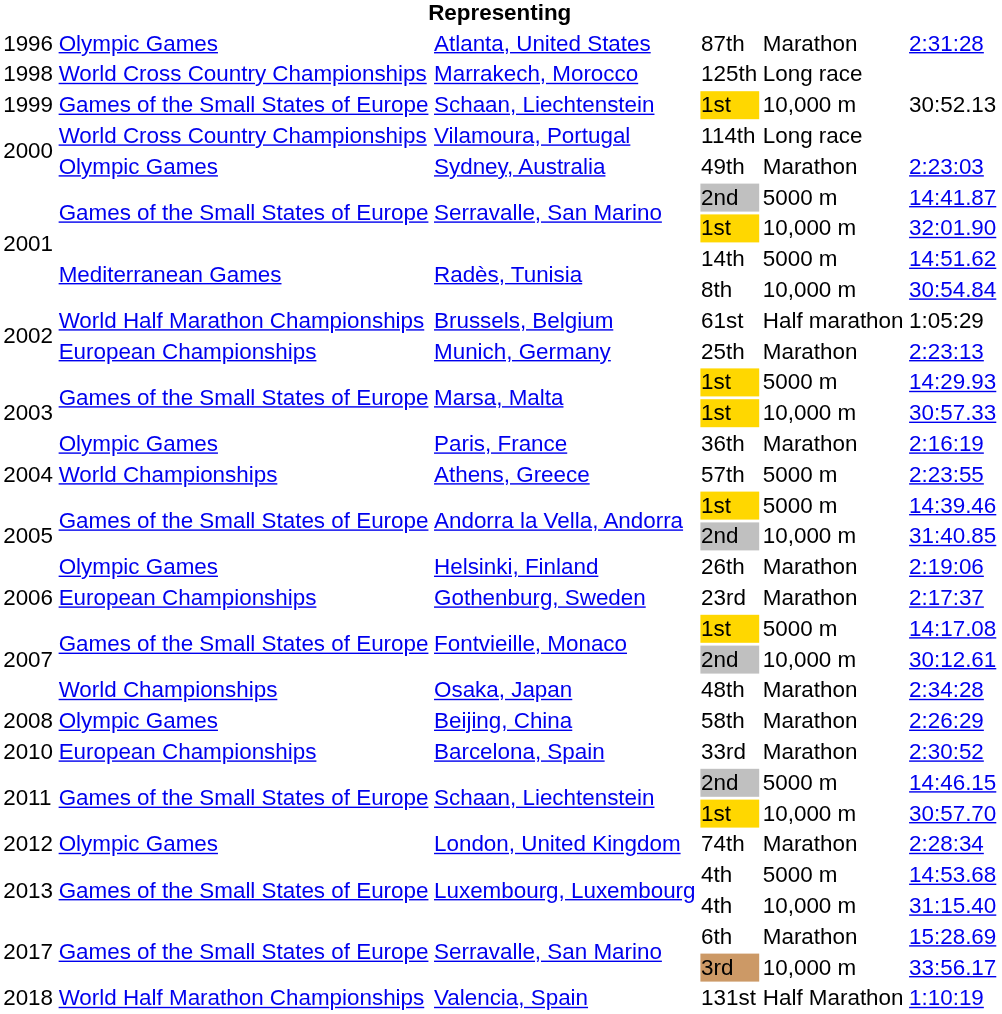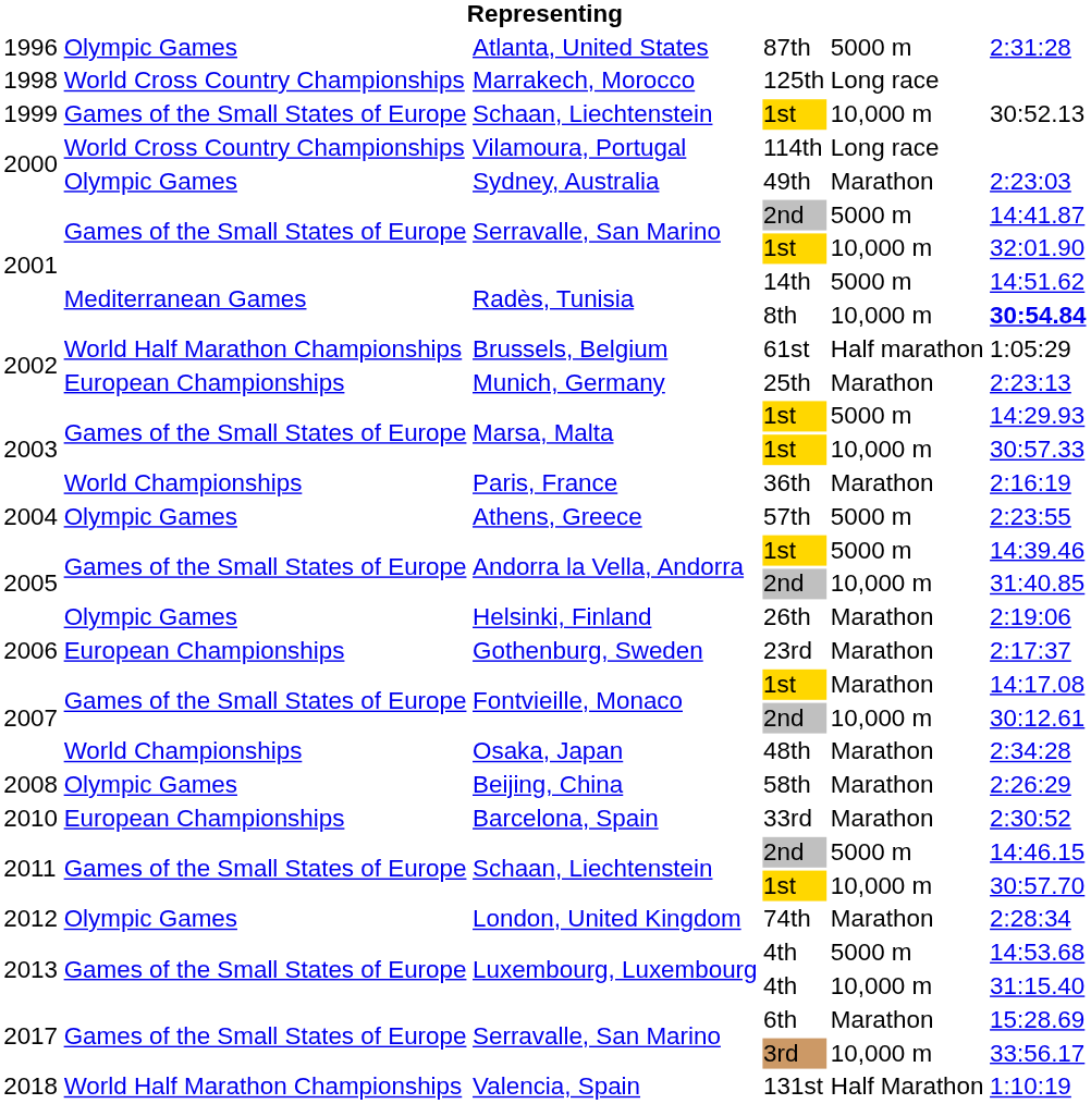 <table>
 <tr>
 <th colspan="6">Representing </th>
 </tr>
 <tr>
 <td>1996</td>
 <td><a href='#'>Olympic Games</a></td>
 <td><a href='#'>Atlanta, United States</a></td>
 <td>87th</td>
-<td>Marathon</td>
+<td>5000 m</td>
 <td><a href='#'>2:31:28</a></td>
 </tr>
 <tr>
 <td>1998</td>
 <td><a href='#'>World Cross Country Championships</a></td>
 <td><a href='#'>Marrakech, Morocco</a></td>
 <td>125th</td>
 <td>Long race</td>
 <td></td>
 </tr>
 <tr>
 <td>1999</td>
 <td><a href='#'>Games of the Small States of Europe</a></td>
 <td><a href='#'>Schaan, Liechtenstein</a></td>
 <td bgcolor=gold>1st</td>
 <td>10,000 m</td>
 <td>30:52.13</td>
 </tr>
 <tr>
 <td rowspan=2>2000</td>
 <td><a href='#'>World Cross Country Championships</a></td>
 <td><a href='#'>Vilamoura, Portugal</a></td>
 <td>114th</td>
 <td>Long race</td>
 <td></td>
 </tr>
 <tr>
 <td><a href='#'>Olympic Games</a></td>
 <td><a href='#'>Sydney, Australia</a></td>
 <td>49th</td>
 <td>Marathon</td>
 <td><a href='#'>2:23:03</a></td>
 </tr>
 <tr>
 <td rowspan=4>2001</td>
 <td rowspan=2><a href='#'>Games of the Small States of Europe</a></td>
 <td rowspan=2><a href='#'>Serravalle, San Marino</a></td>
 <td bgcolor=silver>2nd</td>
 <td>5000 m</td>
 <td><a href='#'>14:41.87</a></td>
 </tr>
 <tr>
 <td bgcolor=gold>1st</td>
 <td>10,000 m</td>
 <td><a href='#'>32:01.90</a></td>
 </tr>
 <tr>
 <td rowspan=2><a href='#'>Mediterranean Games</a></td>
 <td rowspan=2><a href='#'>Radès, Tunisia</a></td>
 <td>14th</td>
 <td>5000 m</td>
 <td><a href='#'>14:51.62</a></td>
 </tr>
 <tr>
 <td>8th</td>
 <td>10,000 m</td>
-<td><a href='#'>30:54.84</a></td>
+<td><strong><a href='#'>30:54.84</a></strong></td>
 </tr>
 <tr>
 <td rowspan=2>2002</td>
 <td><a href='#'>World Half Marathon Championships</a></td>
 <td><a href='#'>Brussels, Belgium</a></td>
 <td>61st</td>
 <td>Half marathon</td>
 <td>1:05:29</td>
 </tr>
 <tr>
 <td><a href='#'>European Championships</a></td>
 <td><a href='#'>Munich, Germany</a></td>
 <td>25th</td>
 <td>Marathon</td>
 <td><a href='#'>2:23:13</a></td>
 </tr>
 <tr>
 <td rowspan=3>2003</td>
 <td rowspan=2><a href='#'>Games of the Small States of Europe</a></td>
 <td rowspan=2><a href='#'>Marsa, Malta</a></td>
 <td bgcolor=gold>1st</td>
 <td>5000 m</td>
 <td><a href='#'>14:29.93</a></td>
 </tr>
 <tr>
 <td bgcolor=gold>1st</td>
 <td>10,000 m</td>
 <td><a href='#'>30:57.33</a></td>
 </tr>
 <tr>
-<td><a href='#'>Olympic Games</a></td>
+<td><a href='#'>World Championships</a></td>
 <td><a href='#'>Paris, France</a></td>
 <td>36th</td>
 <td>Marathon</td>
 <td><a href='#'>2:16:19</a></td>
 </tr>
 <tr>
 <td>2004</td>
-<td><a href='#'>World Championships</a></td>
+<td><a href='#'>Olympic Games</a></td>
 <td><a href='#'>Athens, Greece</a></td>
 <td>57th</td>
 <td>5000 m</td>
 <td><a href='#'>2:23:55</a></td>
 </tr>
 <tr>
 <td rowspan=3>2005</td>
 <td rowspan=2><a href='#'>Games of the Small States of Europe</a></td>
 <td rowspan=2><a href='#'>Andorra la Vella, Andorra</a></td>
 <td bgcolor=gold>1st</td>
 <td>5000 m</td>
 <td><a href='#'>14:39.46</a></td>
 </tr>
 <tr>
 <td bgcolor=silver>2nd</td>
 <td>10,000 m</td>
 <td><a href='#'>31:40.85</a></td>
 </tr>
 <tr>
 <td><a href='#'>Olympic Games</a></td>
 <td><a href='#'>Helsinki, Finland</a></td>
 <td>26th</td>
 <td>Marathon</td>
 <td><a href='#'>2:19:06</a></td>
 </tr>
 <tr>
 <td>2006</td>
 <td><a href='#'>European Championships</a></td>
 <td><a href='#'>Gothenburg, Sweden</a></td>
 <td>23rd</td>
 <td>Marathon</td>
 <td><a href='#'>2:17:37</a></td>
 </tr>
 <tr>
 <td rowspan=3>2007</td>
 <td rowspan=2><a href='#'>Games of the Small States of Europe</a></td>
 <td rowspan=2><a href='#'>Fontvieille, Monaco</a></td>
 <td bgcolor=gold>1st</td>
-<td>5000 m</td>
+<td>Marathon</td>
 <td><a href='#'>14:17.08</a></td>
 </tr>
 <tr>
 <td bgcolor=silver>2nd</td>
 <td>10,000 m</td>
 <td><a href='#'>30:12.61</a></td>
 </tr>
 <tr>
 <td><a href='#'>World Championships</a></td>
 <td><a href='#'>Osaka, Japan</a></td>
 <td>48th</td>
 <td>Marathon</td>
 <td><a href='#'>2:34:28</a></td>
 </tr>
 <tr>
 <td>2008</td>
 <td><a href='#'>Olympic Games</a></td>
 <td><a href='#'>Beijing, China</a></td>
 <td>58th</td>
 <td>Marathon</td>
 <td><a href='#'>2:26:29</a></td>
 </tr>
 <tr>
 <td>2010</td>
 <td><a href='#'>European Championships</a></td>
 <td><a href='#'>Barcelona, Spain</a></td>
 <td>33rd</td>
 <td>Marathon</td>
 <td><a href='#'>2:30:52</a></td>
 </tr>
 <tr>
 <td rowspan=2>2011</td>
 <td rowspan=2><a href='#'>Games of the Small States of Europe</a></td>
 <td rowspan=2><a href='#'>Schaan, Liechtenstein</a></td>
 <td bgcolor=silver>2nd</td>
 <td>5000 m</td>
 <td><a href='#'>14:46.15</a></td>
 </tr>
 <tr>
 <td bgcolor=gold>1st</td>
 <td>10,000 m</td>
 <td><a href='#'>30:57.70</a></td>
 </tr>
 <tr>
 <td>2012</td>
 <td><a href='#'>Olympic Games</a></td>
 <td><a href='#'>London, United Kingdom</a></td>
 <td>74th</td>
 <td>Marathon</td>
 <td><a href='#'>2:28:34</a></td>
 </tr>
 <tr>
 <td rowspan=2>2013</td>
 <td rowspan=2><a href='#'>Games of the Small States of Europe</a></td>
 <td rowspan=2><a href='#'>Luxembourg, Luxembourg</a></td>
 <td>4th</td>
 <td>5000 m</td>
 <td><a href='#'>14:53.68</a></td>
 </tr>
 <tr>
 <td>4th</td>
 <td>10,000 m</td>
 <td><a href='#'>31:15.40</a></td>
 </tr>
 <tr>
 <td rowspan=2>2017</td>
 <td rowspan=2><a href='#'>Games of the Small States of Europe</a></td>
 <td rowspan=2><a href='#'>Serravalle, San Marino</a></td>
 <td>6th</td>
 <td>Marathon</td>
 <td><a href='#'>15:28.69</a></td>
 </tr>
 <tr>
 <td bgcolor=cc9966>3rd</td>
 <td>10,000 m</td>
 <td><a href='#'>33:56.17</a></td>
 </tr>
 <tr>
 <td>2018</td>
 <td><a href='#'>World Half Marathon Championships</a></td>
 <td><a href='#'>Valencia, Spain</a></td>
 <td>131st</td>
 <td>Half Marathon</td>
 <td><a href='#'>1:10:19</a></td>
 </tr>
 </table>
